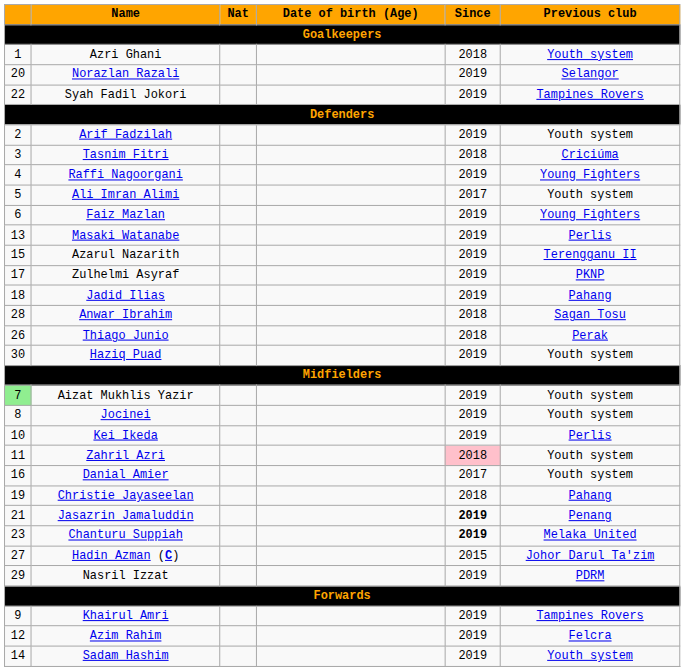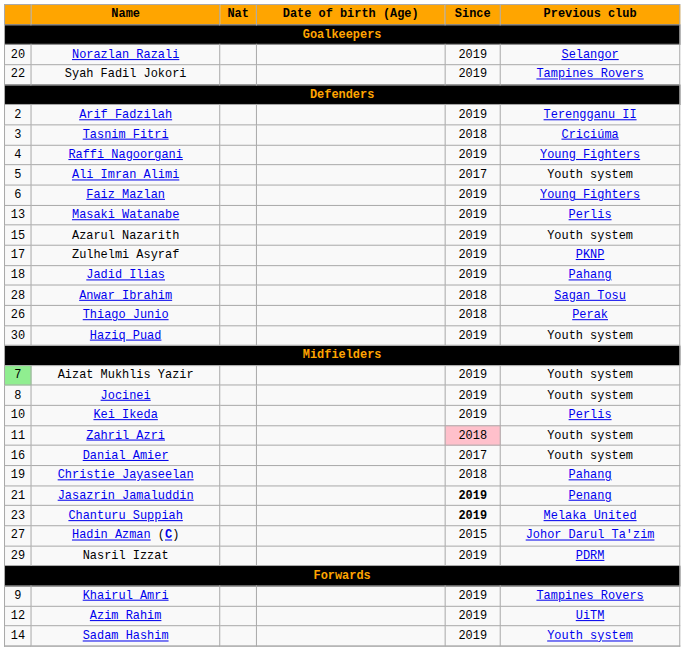 <table class="wikitable" style="text-align:center; font-size:90%; width:75%;">
 <tr>
 <th style="background:orange; color:black; text-align:center;"></th>
 <th style="background:orange; color:black; text-align:center;">Name</th>
 <th style="background:orange; color:black; text-align:center;">Nat</th>
 <th style="background:orange; color:black; text-align:center;">Date of birth (Age)</th>
 <th style="background:orange; color:black; text-align:center;">Since</th>
 <th style="background:orange; color:black; text-align:center;">Previous club</th>
 </tr>
 <tr>
 <th colspan="6" style="background:black; color:orange; text-align:center">Goalkeepers</th>
-</tr>
-<tr>
-<td>1</td>
-<td>Azri Ghani</td>
-<td></td>
-<td></td>
-<td>2018</td>
-<td><a href='#'>Youth system</a></td>
 </tr>
 <tr>
 <td>20</td>
 <td><a href='#'>Norazlan Razali</a></td>
 <td></td>
 <td></td>
 <td>2019</td>
 <td><a href='#'>Selangor</a></td>
 </tr>
 <tr>
 <td>22</td>
 <td>Syah Fadil Jokori</td>
 <td></td>
 <td></td>
 <td>2019</td>
 <td><a href='#'>Tampines Rovers</a></td>
 </tr>
 <tr>
 <th colspan="6" style="background:black; color:orange; text-align:center">Defenders</th>
 </tr>
 <tr>
 <td>2</td>
 <td><a href='#'>Arif Fadzilah</a></td>
 <td></td>
 <td></td>
 <td>2019</td>
-<td>Youth system</td>
+<td><a href='#'>Terengganu II</a></td>
 </tr>
 <tr>
 <td>3</td>
 <td><a href='#'>Tasnim Fitri</a></td>
 <td></td>
 <td></td>
 <td>2018</td>
 <td><a href='#'>Criciúma</a></td>
 </tr>
 <tr>
 <td>4</td>
 <td><a href='#'>Raffi Nagoorgani</a></td>
 <td></td>
 <td></td>
 <td>2019</td>
 <td><a href='#'>Young Fighters</a></td>
 </tr>
 <tr>
 <td>5</td>
 <td><a href='#'>Ali Imran Alimi</a></td>
 <td></td>
 <td></td>
 <td>2017</td>
 <td>Youth system</td>
 </tr>
 <tr>
 <td>6</td>
 <td><a href='#'>Faiz Mazlan</a></td>
 <td></td>
 <td></td>
 <td>2019</td>
 <td><a href='#'>Young Fighters</a></td>
 </tr>
 <tr>
 <td>13</td>
 <td><a href='#'>Masaki Watanabe</a></td>
 <td></td>
 <td></td>
 <td>2019</td>
 <td><a href='#'>Perlis</a></td>
 </tr>
 <tr>
 <td>15</td>
 <td>Azarul Nazarith</td>
 <td></td>
 <td></td>
 <td>2019</td>
-<td><a href='#'>Terengganu II</a></td>
+<td>Youth system</td>
 </tr>
 <tr>
 <td>17</td>
 <td>Zulhelmi Asyraf</td>
 <td></td>
 <td></td>
 <td>2019</td>
 <td><a href='#'>PKNP</a></td>
 </tr>
 <tr>
 <td>18</td>
 <td><a href='#'>Jadid Ilias</a></td>
 <td></td>
 <td></td>
 <td>2019</td>
 <td><a href='#'>Pahang</a></td>
 </tr>
 <tr>
 <td>28</td>
 <td><a href='#'>Anwar Ibrahim</a></td>
 <td></td>
 <td></td>
 <td>2018</td>
 <td><a href='#'>Sagan Tosu</a></td>
 </tr>
 <tr>
 <td>26</td>
 <td><a href='#'>Thiago Junio</a></td>
 <td></td>
 <td></td>
 <td>2018</td>
 <td><a href='#'>Perak</a></td>
 </tr>
 <tr>
 <td>30</td>
 <td><a href='#'>Haziq Puad</a></td>
 <td></td>
 <td></td>
 <td>2019</td>
 <td>Youth system</td>
 </tr>
 <tr>
 <th colspan="6" style="background:black; color:orange; text-align:center">Midfielders</th>
 </tr>
 <tr>
 <td style="background: lightgreen;">7</td>
 <td>Aizat Mukhlis Yazir</td>
 <td></td>
 <td></td>
 <td>2019</td>
 <td>Youth system</td>
 </tr>
 <tr>
 <td>8</td>
 <td><a href='#'>Jocinei</a></td>
 <td></td>
 <td></td>
 <td>2019</td>
 <td>Youth system</td>
 </tr>
 <tr>
 <td>10</td>
 <td><a href='#'>Kei Ikeda</a></td>
 <td></td>
 <td></td>
 <td>2019</td>
 <td><a href='#'>Perlis</a></td>
 </tr>
 <tr>
 <td>11</td>
 <td><a href='#'>Zahril Azri</a></td>
 <td></td>
 <td></td>
 <td style="background: pink;">2018</td>
 <td>Youth system</td>
 </tr>
 <tr>
 <td>16</td>
 <td><a href='#'>Danial Amier</a></td>
 <td></td>
 <td></td>
 <td>2017</td>
 <td>Youth system</td>
 </tr>
 <tr>
 <td>19</td>
 <td><a href='#'>Christie Jayaseelan</a></td>
 <td></td>
 <td></td>
 <td>2018</td>
 <td><a href='#'>Pahang</a></td>
 </tr>
 <tr>
 <td>21</td>
 <td><a href='#'>Jasazrin Jamaluddin</a></td>
 <td></td>
 <td></td>
 <td><strong>2019</strong></td>
 <td><a href='#'>Penang</a></td>
 </tr>
 <tr>
 <td>23</td>
 <td><a href='#'>Chanturu Suppiah</a></td>
 <td></td>
 <td></td>
 <td><strong>2019</strong></td>
 <td><a href='#'>Melaka United</a></td>
 </tr>
 <tr>
 <td>27</td>
 <td><a href='#'>Hadin Azman</a> (<a href='#'><strong>C</strong></a>)</td>
 <td></td>
 <td></td>
 <td>2015</td>
 <td><a href='#'>Johor Darul Ta'zim</a></td>
 </tr>
 <tr>
 <td>29</td>
 <td>Nasril Izzat</td>
 <td></td>
 <td></td>
 <td>2019</td>
 <td><a href='#'>PDRM</a></td>
 </tr>
 <tr>
 <th colspan="6" style="background:black; color:orange; text-align:center">Forwards</th>
 </tr>
 <tr>
 <td>9</td>
 <td><a href='#'>Khairul Amri</a></td>
 <td></td>
 <td></td>
 <td>2019</td>
 <td><a href='#'>Tampines Rovers</a></td>
 </tr>
 <tr>
 <td>12</td>
 <td><a href='#'>Azim Rahim</a></td>
 <td></td>
 <td></td>
 <td>2019</td>
-<td><a href='#'>Felcra</a></td>
+<td><a href='#'>UiTM</a></td>
 </tr>
 <tr>
 <td>14</td>
 <td><a href='#'>Sadam Hashim</a></td>
 <td></td>
 <td></td>
 <td>2019</td>
 <td><a href='#'>Youth system</a></td>
 </tr>
 <tr>
 </tr>
 </table>
